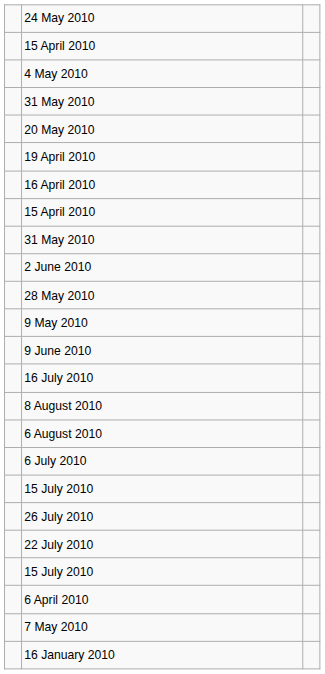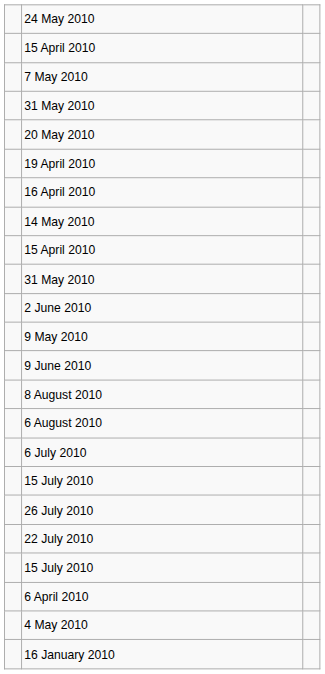 <table class="wikitable" style="font-size: 80%; float: left; width: 26em; margin-right: 1em; height: 700px">
 <tr>
 <td></td>
 <td>24 May 2010</td>
 <td></td>
 </tr>
 <tr>
 <td></td>
 <td>15 April 2010</td>
 <td></td>
 </tr>
 <tr>
 <td></td>
-<td>4 May 2010</td>
+<td>7 May 2010</td>
 <td></td>
 </tr>
 <tr>
 <td></td>
 <td>31 May 2010</td>
 <td></td>
 </tr>
 <tr>
 <td></td>
 <td>20 May 2010</td>
 <td></td>
 </tr>
 <tr>
 <td></td>
 <td>19 April 2010</td>
 <td></td>
 </tr>
 <tr>
 <td></td>
 <td>16 April 2010</td>
 <td></td>
 </tr>
 <tr>
 <td></td>
+<td>14 May 2010</td>
+<td></td>
+</tr>
+<tr>
+<td></td>
 <td>15 April 2010</td>
 <td></td>
 </tr>
 <tr>
 <td></td>
 <td>31 May 2010</td>
 <td></td>
 </tr>
 <tr>
 <td></td>
 <td>2 June 2010</td>
 <td></td>
 </tr>
 <tr>
 <td></td>
-<td>28 May 2010</td>
-<td></td>
-</tr>
-<tr>
-<td></td>
 <td>9 May 2010</td>
 <td></td>
 </tr>
 <tr>
 <td></td>
 <td>9 June 2010</td>
-<td></td>
-</tr>
-<tr>
-<td></td>
-<td>16 July 2010</td>
 <td></td>
 </tr>
 <tr>
 <td></td>
 <td>8 August 2010</td>
 <td></td>
 </tr>
 <tr>
 <td></td>
 <td>6 August 2010</td>
 <td></td>
 </tr>
 <tr>
 <td></td>
 <td>6 July 2010</td>
 <td></td>
 </tr>
 <tr>
 <td></td>
 <td>15 July 2010</td>
 <td></td>
 </tr>
 <tr>
 <td></td>
 <td>26 July 2010</td>
 <td></td>
 </tr>
 <tr>
 <td></td>
 <td>22 July 2010</td>
 <td></td>
 </tr>
 <tr>
 <td></td>
 <td>15 July 2010</td>
 <td></td>
 </tr>
 <tr>
 <td></td>
 <td>6 April 2010</td>
 <td></td>
 </tr>
 <tr>
 <td></td>
-<td>7 May 2010</td>
+<td>4 May 2010</td>
 <td></td>
 </tr>
 <tr>
 <td></td>
 <td>16 January 2010</td>
 <td></td>
 </tr>
 </table>
